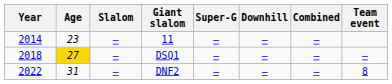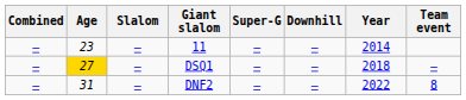 <table class="wikitable" style="text-align:center">
 <tr>
-<th>  Year  </th>
+<th>Combined</th>
 <th> Age </th>
 <th> Slalom </th>
 <th> Giant <br> slalom </th>
 <th>Super-G</th>
 <th>Downhill</th>
-<th>Combined</th>
+<th>  Year  </th>
 <th>Team<br> event </th>
 </tr>
 <tr>
-<td><a href='#'>2014</a></td>
+<td><a href='#'>—</a></td>
 <td><em>23</em></td>
 <td><a href='#'>—</a></td>
 <td><a href='#'>11</a></td>
 <td><a href='#'>—</a></td>
 <td><a href='#'>—</a></td>
-<td><a href='#'>—</a></td>
+<td><a href='#'>2014</a></td>
 <td></td>
 </tr>
 <tr>
-<td><a href='#'>2018</a></td>
+<td><a href='#'>—</a></td>
 <td style="background: gold;"><em>27</em></td>
 <td><a href='#'>—</a></td>
 <td><a href='#'>DSQ1</a></td>
 <td><a href='#'>—</a></td>
 <td><a href='#'>—</a></td>
-<td><a href='#'>—</a></td>
+<td><a href='#'>2018</a></td>
 <td><a href='#'>—</a></td>
 </tr>
 <tr>
-<td><a href='#'>2022</a></td>
+<td><a href='#'>—</a></td>
 <td><em>31</em></td>
 <td><a href='#'>—</a></td>
 <td><a href='#'>DNF2</a></td>
 <td><a href='#'>—</a></td>
 <td><a href='#'>—</a></td>
-<td><a href='#'>—</a></td>
+<td><a href='#'>2022</a></td>
 <td><a href='#'>8</a></td>
 </tr>
 </table>
